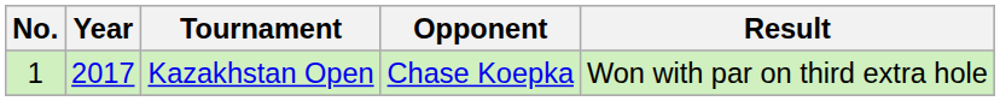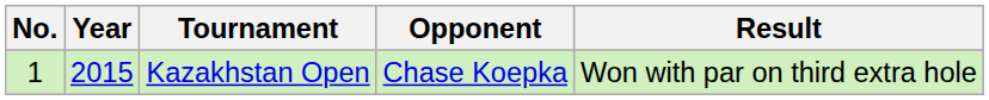 <table class="wikitable" style="font-size:95%;">
 <tr>
 <th>No.</th>
 <th>Year</th>
 <th>Tournament</th>
 <th>Opponent</th>
 <th>Result</th>
 </tr>
 <tr style="background:#D0F0C0;">
 <td align=center>1</td>
-<td><a href='#'>2017</a></td>
+<td><a href='#'>2015</a></td>
 <td><a href='#'>Kazakhstan Open</a></td>
 <td> <a href='#'>Chase Koepka</a></td>
 <td>Won with par on third extra hole</td>
 </tr>
 </table>
